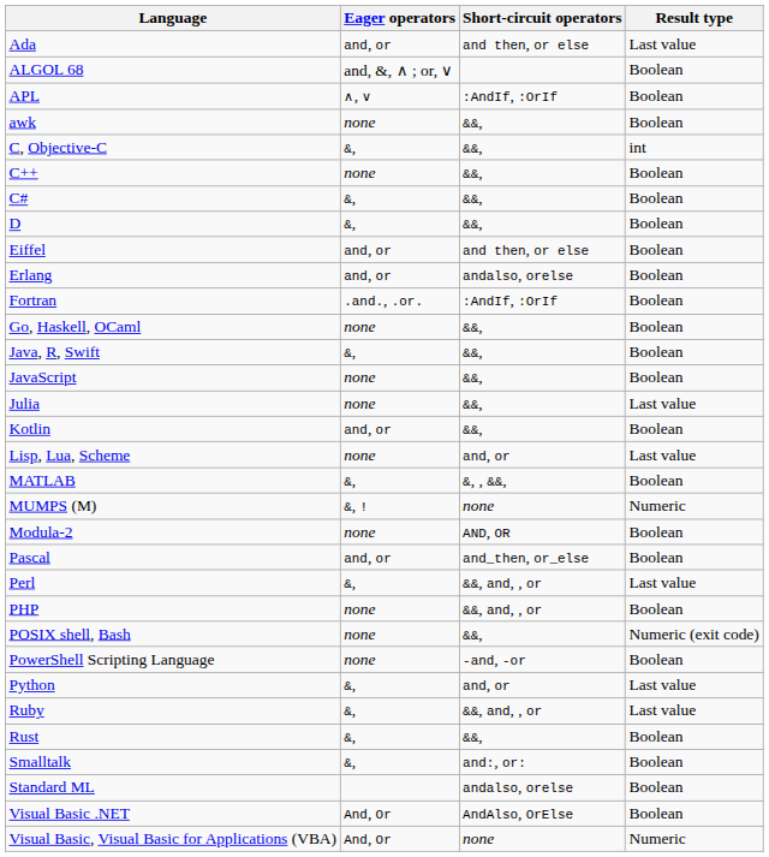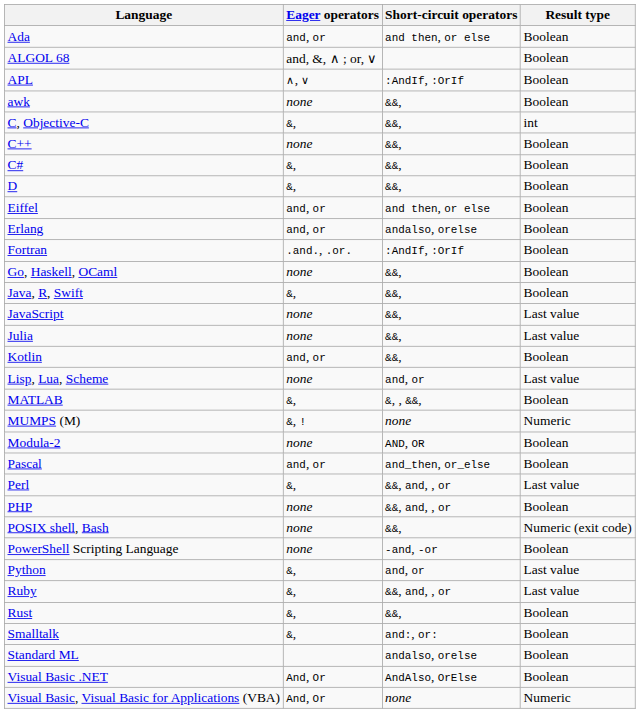 <table class="wikitable">
 <tr>
 <th>Language</th>
 <th><a href='#'>Eager</a> operators</th>
 <th>Short-circuit operators</th>
 <th>Result type</th>
 </tr>
 <tr>
 <td><a href='#'>Ada</a></td>
 <td><code>and</code>, <code>or</code></td>
 <td><code>and then</code>, <code>or else</code></td>
-<td>Last value</td>
+<td>Boolean</td>
 </tr>
 <tr>
 <td><a href='#'>ALGOL 68</a></td>
 <td>and, &, ∧ ; or, ∨</td>
 <td></td>
 <td>Boolean</td>
 </tr>
 <tr>
 <td><a href='#'>APL</a></td>
 <td><code>∧</code>, <code>∨</code></td>
 <td><code>:AndIf</code>, <code>:OrIf</code></td>
 <td>Boolean</td>
 </tr>
 <tr>
 <td><a href='#'>awk</a></td>
 <td><em>none</em></td>
 <td><code>&&</code>, <code></code></td>
 <td>Boolean</td>
 </tr>
 <tr>
 <td><a href='#'>C</a>, <a href='#'>Objective-C</a></td>
 <td><code>&</code>, <code></code></td>
 <td><code>&&</code>, <code></code></td>
 <td>int</td>
 </tr>
 <tr>
 <td><a href='#'>C++</a></td>
 <td><em>none</em></td>
 <td><code>&&</code>, <code></code></td>
 <td>Boolean</td>
 </tr>
 <tr>
 <td><a href='#'>C#</a></td>
 <td><code>&</code>, <code></code></td>
 <td><code>&&</code>, <code></code></td>
 <td>Boolean</td>
 </tr>
 <tr>
 <td><a href='#'>D</a></td>
 <td><code>&</code>, <code></code></td>
 <td><code>&&</code>, <code></code></td>
 <td>Boolean</td>
 </tr>
 <tr>
 <td><a href='#'>Eiffel</a></td>
 <td><code>and</code>, <code>or</code></td>
 <td><code>and then</code>, <code>or else</code></td>
 <td>Boolean</td>
 </tr>
 <tr>
 <td><a href='#'>Erlang</a></td>
 <td><code>and</code>, <code>or</code></td>
 <td><code>andalso</code>, <code>orelse</code></td>
 <td>Boolean</td>
 </tr>
 <tr>
 <td><a href='#'>Fortran</a></td>
 <td><code>.and.</code>, <code>.or.</code></td>
 <td><code>:AndIf</code>, <code>:OrIf</code></td>
 <td>Boolean</td>
 </tr>
 <tr>
 <td><a href='#'>Go</a>, <a href='#'>Haskell</a>, <a href='#'>OCaml</a></td>
 <td><em>none</em></td>
 <td><code>&&</code>, <code></code></td>
 <td>Boolean</td>
 </tr>
 <tr>
 <td><a href='#'>Java</a>, <a href='#'>R</a>, <a href='#'>Swift</a></td>
 <td><code>&</code>, <code></code></td>
 <td><code>&&</code>, <code></code></td>
 <td>Boolean</td>
 </tr>
 <tr>
 <td><a href='#'>JavaScript</a></td>
 <td><em>none</em></td>
 <td><code>&&</code>, <code></code></td>
-<td>Boolean</td>
+<td>Last value</td>
 </tr>
 <tr>
 <td><a href='#'>Julia</a></td>
 <td><em>none</em></td>
 <td><code>&&</code>, <code></code></td>
 <td>Last value</td>
 </tr>
 <tr>
 <td><a href='#'>Kotlin</a></td>
 <td><code>and</code>, <code>or</code></td>
 <td><code>&&</code>, <code></code></td>
 <td>Boolean</td>
 </tr>
 <tr>
 <td><a href='#'>Lisp</a>, <a href='#'>Lua</a>, <a href='#'>Scheme</a></td>
 <td><em>none</em></td>
 <td><code>and</code>, <code>or</code></td>
 <td>Last value</td>
 </tr>
 <tr>
 <td><a href='#'>MATLAB</a></td>
 <td><code>&</code>, <code></code></td>
 <td><code>&</code>, <code></code>, <code>&&</code>, <code></code></td>
 <td>Boolean</td>
 </tr>
 <tr>
 <td><a href='#'>MUMPS</a> (M)</td>
 <td><code>&</code>, <code>!</code></td>
 <td><em>none</em></td>
 <td>Numeric</td>
 </tr>
 <tr>
 <td><a href='#'>Modula-2</a></td>
 <td><em>none</em></td>
 <td><code>AND</code>, <code>OR</code></td>
 <td>Boolean</td>
 </tr>
 <tr>
 <td><a href='#'>Pascal</a></td>
 <td><code>and</code>, <code>or</code></td>
 <td><code>and_then</code>, <code>or_else</code></td>
 <td>Boolean</td>
 </tr>
 <tr>
 <td><a href='#'>Perl</a></td>
 <td><code>&</code>, <code></code></td>
 <td><code>&&</code>, <code>and</code>, <code></code>, <code>or</code></td>
 <td>Last value</td>
 </tr>
 <tr>
 <td><a href='#'>PHP</a></td>
 <td><em>none</em></td>
 <td><code>&&</code>, <code>and</code>, <code></code>, <code>or</code></td>
 <td>Boolean</td>
 </tr>
 <tr>
 <td><a href='#'>POSIX shell</a>, <a href='#'>Bash</a></td>
 <td><em>none</em></td>
 <td><code>&&</code>, <code></code></td>
 <td>Numeric (exit code)</td>
 </tr>
 <tr>
 <td><a href='#'>PowerShell</a> Scripting Language</td>
 <td><em>none</em></td>
 <td><code>-and</code>, <code>-or</code></td>
 <td>Boolean</td>
 </tr>
 <tr>
 <td><a href='#'>Python</a></td>
 <td><code>&</code>, <code></code></td>
 <td><code>and</code>, <code>or</code></td>
 <td>Last value</td>
 </tr>
 <tr>
 <td><a href='#'>Ruby</a></td>
 <td><code>&</code>, <code></code></td>
 <td><code>&&</code>, <code>and</code>, <code></code>, <code>or</code></td>
 <td>Last value</td>
 </tr>
 <tr>
 <td><a href='#'>Rust</a></td>
 <td><code>&</code>, <code></code></td>
 <td><code>&&</code>, <code></code></td>
 <td>Boolean</td>
 </tr>
 <tr>
 <td><a href='#'>Smalltalk</a></td>
 <td><code>&</code>, <code></code></td>
 <td><code>and:</code>, <code>or:</code></td>
 <td>Boolean</td>
 </tr>
 <tr>
 <td><a href='#'>Standard ML</a></td>
 <td></td>
 <td><code>andalso</code>, <code>orelse</code></td>
 <td>Boolean</td>
 </tr>
 <tr>
 <td><a href='#'>Visual Basic .NET</a></td>
 <td><code>And</code>, <code>Or</code></td>
 <td><code>AndAlso</code>, <code>OrElse</code></td>
 <td>Boolean</td>
 </tr>
 <tr>
 <td><a href='#'>Visual Basic</a>, <a href='#'>Visual Basic for Applications</a> (VBA)</td>
 <td><code>And</code>, <code>Or</code></td>
 <td><em>none</em></td>
 <td>Numeric</td>
 </tr>
 </table>
